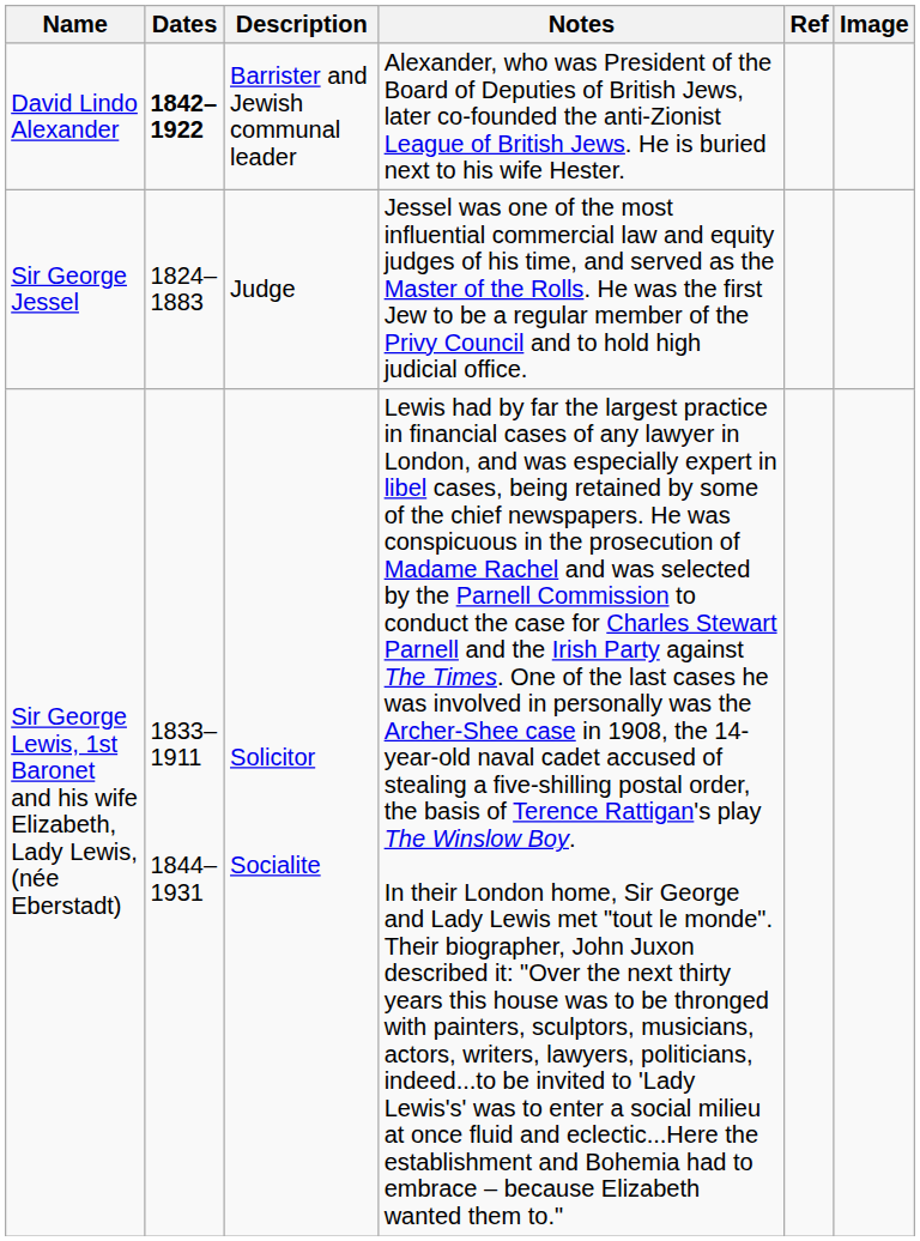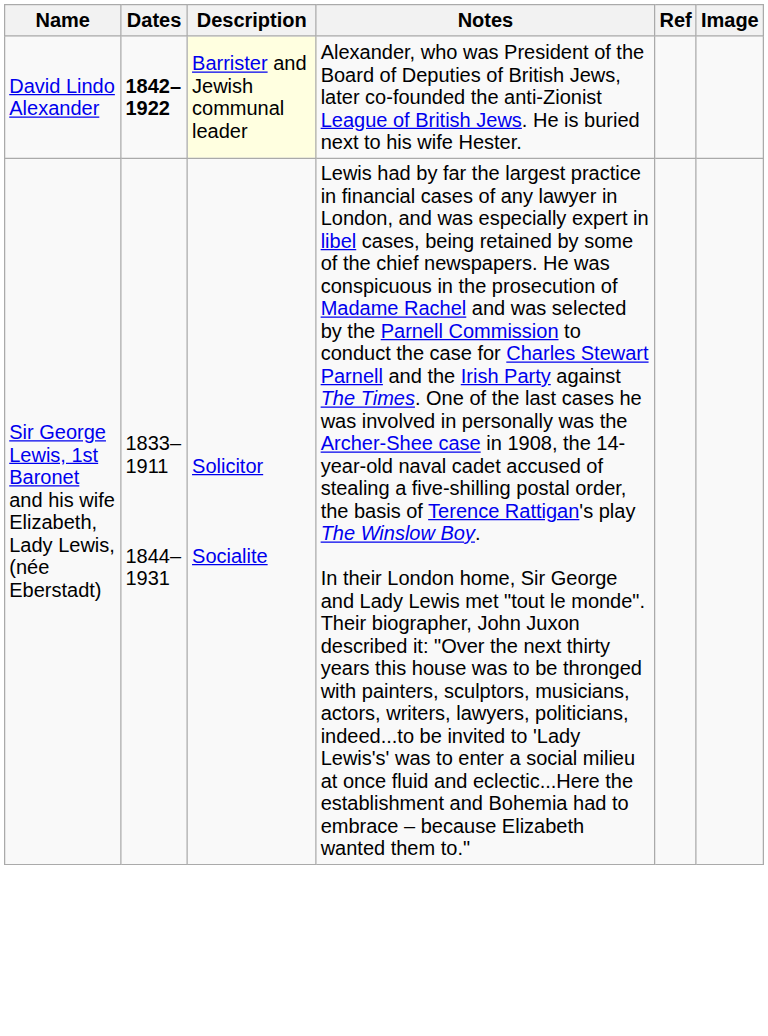 <table class="wikitable sortable">
 <tr>
 <th>Name</th>
 <th>Dates</th>
 <th>Description</th>
 <th>Notes</th>
 <th>Ref</th>
 <th>Image</th>
 </tr>
 <tr>
 <td><a href='#'>David Lindo Alexander</a></td>
 <td><strong>1842–1922</strong></td>
-<td><a href='#'>Barrister</a> and Jewish communal leader</td>
+<td style="background: lightyellow;"><a href='#'>Barrister</a> and Jewish communal leader</td>
 <td>Alexander, who was President of the Board of Deputies of British Jews, later co-founded the anti-Zionist <a href='#'>League of British Jews</a>. He is buried next to his wife Hester.</td>
-<td></td>
-<td></td>
-</tr>
-<tr>
-<td><a href='#'>Sir George Jessel</a></td>
-<td>1824–1883</td>
-<td>Judge</td>
-<td>Jessel was one of the most influential commercial law and equity judges of his time, and served as the <a href='#'>Master of the Rolls</a>. He was the first Jew to be a regular member of the <a href='#'>Privy Council</a> and to hold high judicial office.</td>
 <td></td>
 <td></td>
 </tr>
 <tr>
 <td><a href='#'>Sir George Lewis, 1st Baronet</a> <br> and his wife Elizabeth, Lady Lewis, (née Eberstadt)</td>
 <td>1833–1911<br><br><br><br>1844–1931</td>
 <td><a href='#'>Solicitor</a><br><br><br><br><a href='#'>Socialite</a></td>
 <td>Lewis had by far the largest practice in financial cases of any lawyer in London, and was especially expert in <a href='#'>libel</a> cases, being retained by some of the chief newspapers. He was conspicuous in the prosecution of <a href='#'>Madame Rachel</a> and was selected by the <a href='#'>Parnell Commission</a> to conduct the case for <a href='#'>Charles Stewart Parnell</a> and the <a href='#'>Irish Party</a> against <em><a href='#'>The Times</a></em>. One of the last cases he was involved in personally was the <a href='#'>Archer-Shee case</a> in 1908, the 14-year-old naval cadet accused of stealing a five-shilling postal order, the basis of <a href='#'>Terence Rattigan</a>'s play <em><a href='#'>The Winslow Boy</a></em>.<br><br> In their London home, Sir George and Lady Lewis met "tout le monde". Their biographer, John Juxon described it: "Over the next thirty years this house was to be thronged with painters, sculptors, musicians, actors, writers, lawyers, politicians, indeed...to be invited to 'Lady Lewis's' was to enter a social milieu at once fluid and eclectic...Here the establishment and Bohemia had to embrace – because Elizabeth wanted them to."</td>
 <td></td>
 <td> </td>
 </tr>
 </table>
